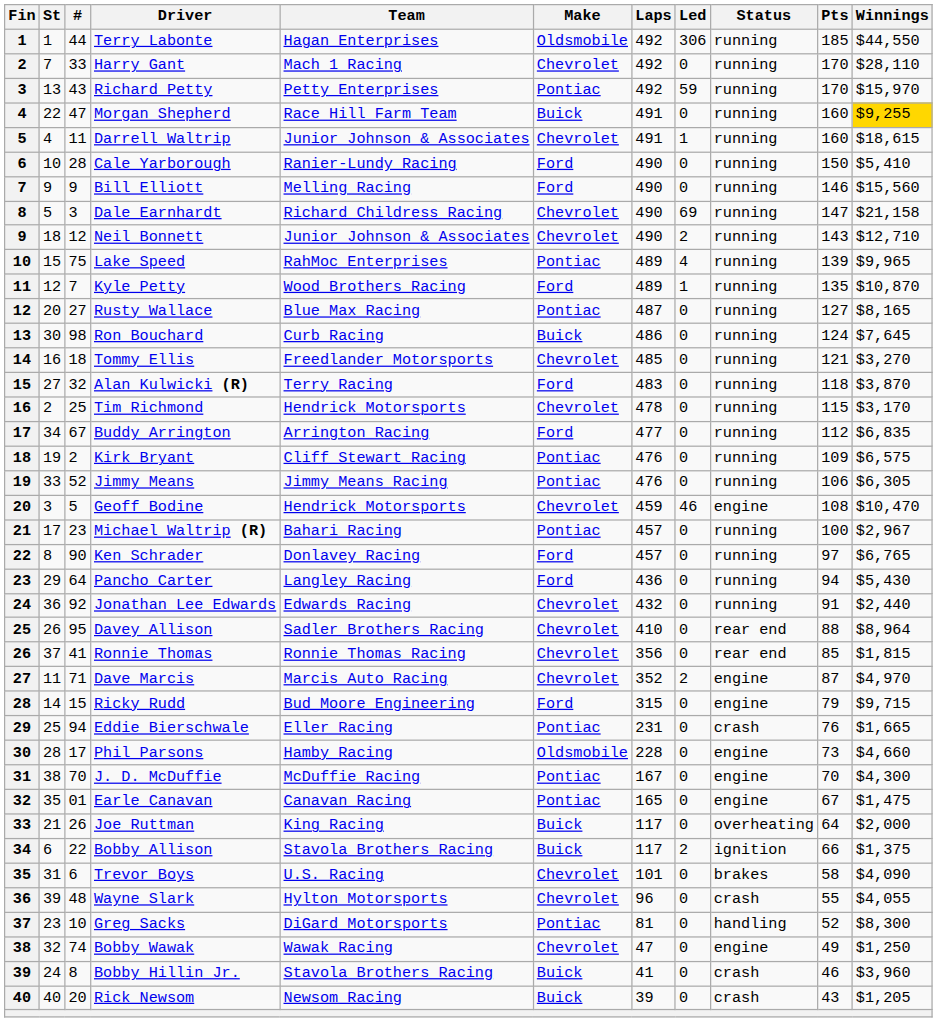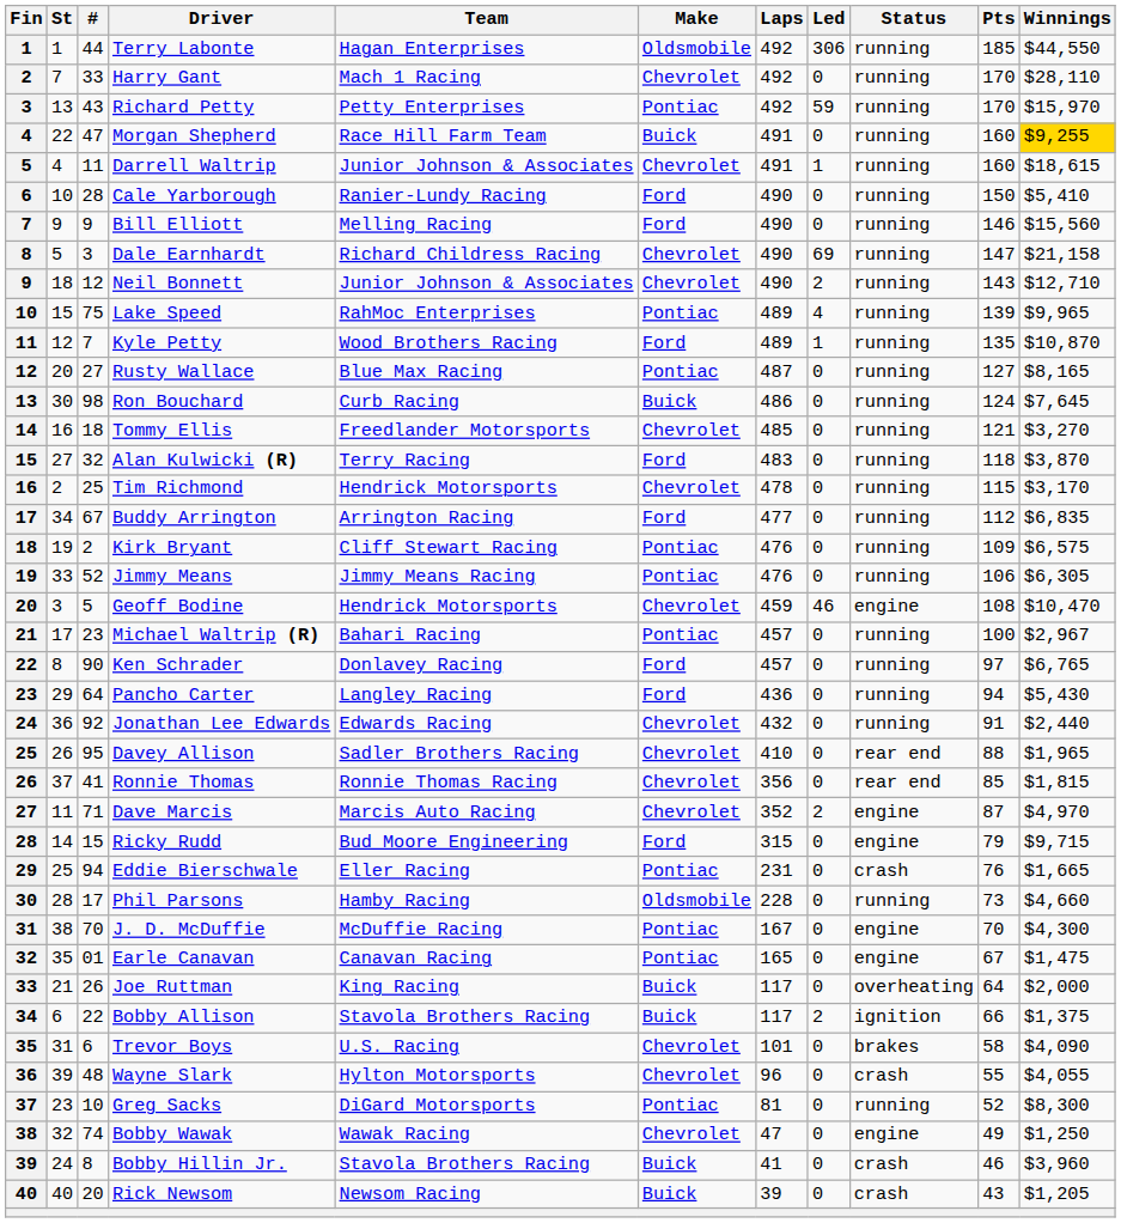 <table class="wikitable" style="font-size:95%">
 <tr>
 <th>Fin</th>
 <th>St</th>
 <th>#</th>
 <th>Driver</th>
 <th>Team</th>
 <th>Make</th>
 <th>Laps</th>
 <th>Led</th>
 <th>Status</th>
 <th>Pts</th>
 <th>Winnings</th>
 </tr>
 <tr>
 <th>1</th>
 <td>1</td>
 <td>44</td>
 <td><a href='#'>Terry Labonte</a></td>
 <td><a href='#'>Hagan Enterprises</a></td>
 <td><a href='#'>Oldsmobile</a></td>
 <td>492</td>
 <td>306</td>
 <td>running</td>
 <td>185</td>
 <td>$44,550</td>
 </tr>
 <tr>
 <th>2</th>
 <td>7</td>
 <td>33</td>
 <td><a href='#'>Harry Gant</a></td>
 <td><a href='#'>Mach 1 Racing</a></td>
 <td><a href='#'>Chevrolet</a></td>
 <td>492</td>
 <td>0</td>
 <td>running</td>
 <td>170</td>
 <td>$28,110</td>
 </tr>
 <tr>
 <th>3</th>
 <td>13</td>
 <td>43</td>
 <td><a href='#'>Richard Petty</a></td>
 <td><a href='#'>Petty Enterprises</a></td>
 <td><a href='#'>Pontiac</a></td>
 <td>492</td>
 <td>59</td>
 <td>running</td>
 <td>170</td>
 <td>$15,970</td>
 </tr>
 <tr>
 <th>4</th>
 <td>22</td>
 <td>47</td>
 <td><a href='#'>Morgan Shepherd</a></td>
 <td><a href='#'>Race Hill Farm Team</a></td>
 <td><a href='#'>Buick</a></td>
 <td>491</td>
 <td>0</td>
 <td>running</td>
 <td>160</td>
 <td style="background: gold;">$9,255</td>
 </tr>
 <tr>
 <th>5</th>
 <td>4</td>
 <td>11</td>
 <td><a href='#'>Darrell Waltrip</a></td>
 <td><a href='#'>Junior Johnson & Associates</a></td>
 <td><a href='#'>Chevrolet</a></td>
 <td>491</td>
 <td>1</td>
 <td>running</td>
 <td>160</td>
 <td>$18,615</td>
 </tr>
 <tr>
 <th>6</th>
 <td>10</td>
 <td>28</td>
 <td><a href='#'>Cale Yarborough</a></td>
 <td><a href='#'>Ranier-Lundy Racing</a></td>
 <td><a href='#'>Ford</a></td>
 <td>490</td>
 <td>0</td>
 <td>running</td>
 <td>150</td>
 <td>$5,410</td>
 </tr>
 <tr>
 <th>7</th>
 <td>9</td>
 <td>9</td>
 <td><a href='#'>Bill Elliott</a></td>
 <td><a href='#'>Melling Racing</a></td>
 <td><a href='#'>Ford</a></td>
 <td>490</td>
 <td>0</td>
 <td>running</td>
 <td>146</td>
 <td>$15,560</td>
 </tr>
 <tr>
 <th>8</th>
 <td>5</td>
 <td>3</td>
 <td><a href='#'>Dale Earnhardt</a></td>
 <td><a href='#'>Richard Childress Racing</a></td>
 <td><a href='#'>Chevrolet</a></td>
 <td>490</td>
 <td>69</td>
 <td>running</td>
 <td>147</td>
 <td>$21,158</td>
 </tr>
 <tr>
 <th>9</th>
 <td>18</td>
 <td>12</td>
 <td><a href='#'>Neil Bonnett</a></td>
 <td><a href='#'>Junior Johnson & Associates</a></td>
 <td><a href='#'>Chevrolet</a></td>
 <td>490</td>
 <td>2</td>
 <td>running</td>
 <td>143</td>
 <td>$12,710</td>
 </tr>
 <tr>
 <th>10</th>
 <td>15</td>
 <td>75</td>
 <td><a href='#'>Lake Speed</a></td>
 <td><a href='#'>RahMoc Enterprises</a></td>
 <td><a href='#'>Pontiac</a></td>
 <td>489</td>
 <td>4</td>
 <td>running</td>
 <td>139</td>
 <td>$9,965</td>
 </tr>
 <tr>
 <th>11</th>
 <td>12</td>
 <td>7</td>
 <td><a href='#'>Kyle Petty</a></td>
 <td><a href='#'>Wood Brothers Racing</a></td>
 <td><a href='#'>Ford</a></td>
 <td>489</td>
 <td>1</td>
 <td>running</td>
 <td>135</td>
 <td>$10,870</td>
 </tr>
 <tr>
 <th>12</th>
 <td>20</td>
 <td>27</td>
 <td><a href='#'>Rusty Wallace</a></td>
 <td><a href='#'>Blue Max Racing</a></td>
 <td><a href='#'>Pontiac</a></td>
 <td>487</td>
 <td>0</td>
 <td>running</td>
 <td>127</td>
 <td>$8,165</td>
 </tr>
 <tr>
 <th>13</th>
 <td>30</td>
 <td>98</td>
 <td><a href='#'>Ron Bouchard</a></td>
 <td><a href='#'>Curb Racing</a></td>
 <td><a href='#'>Buick</a></td>
 <td>486</td>
 <td>0</td>
 <td>running</td>
 <td>124</td>
 <td>$7,645</td>
 </tr>
 <tr>
 <th>14</th>
 <td>16</td>
 <td>18</td>
 <td><a href='#'>Tommy Ellis</a></td>
 <td><a href='#'>Freedlander Motorsports</a></td>
 <td><a href='#'>Chevrolet</a></td>
 <td>485</td>
 <td>0</td>
 <td>running</td>
 <td>121</td>
 <td>$3,270</td>
 </tr>
 <tr>
 <th>15</th>
 <td>27</td>
 <td>32</td>
 <td><a href='#'>Alan Kulwicki</a> <strong>(R)</strong></td>
 <td><a href='#'>Terry Racing</a></td>
 <td><a href='#'>Ford</a></td>
 <td>483</td>
 <td>0</td>
 <td>running</td>
 <td>118</td>
 <td>$3,870</td>
 </tr>
 <tr>
 <th>16</th>
 <td>2</td>
 <td>25</td>
 <td><a href='#'>Tim Richmond</a></td>
 <td><a href='#'>Hendrick Motorsports</a></td>
 <td><a href='#'>Chevrolet</a></td>
 <td>478</td>
 <td>0</td>
 <td>running</td>
 <td>115</td>
 <td>$3,170</td>
 </tr>
 <tr>
 <th>17</th>
 <td>34</td>
 <td>67</td>
 <td><a href='#'>Buddy Arrington</a></td>
 <td><a href='#'>Arrington Racing</a></td>
 <td><a href='#'>Ford</a></td>
 <td>477</td>
 <td>0</td>
 <td>running</td>
 <td>112</td>
 <td>$6,835</td>
 </tr>
 <tr>
 <th>18</th>
 <td>19</td>
 <td>2</td>
 <td><a href='#'>Kirk Bryant</a></td>
 <td><a href='#'>Cliff Stewart Racing</a></td>
 <td><a href='#'>Pontiac</a></td>
 <td>476</td>
 <td>0</td>
 <td>running</td>
 <td>109</td>
 <td>$6,575</td>
 </tr>
 <tr>
 <th>19</th>
 <td>33</td>
 <td>52</td>
 <td><a href='#'>Jimmy Means</a></td>
 <td><a href='#'>Jimmy Means Racing</a></td>
 <td><a href='#'>Pontiac</a></td>
 <td>476</td>
 <td>0</td>
 <td>running</td>
 <td>106</td>
 <td>$6,305</td>
 </tr>
 <tr>
 <th>20</th>
 <td>3</td>
 <td>5</td>
 <td><a href='#'>Geoff Bodine</a></td>
 <td><a href='#'>Hendrick Motorsports</a></td>
 <td><a href='#'>Chevrolet</a></td>
 <td>459</td>
 <td>46</td>
 <td>engine</td>
 <td>108</td>
 <td>$10,470</td>
 </tr>
 <tr>
 <th>21</th>
 <td>17</td>
 <td>23</td>
 <td><a href='#'>Michael Waltrip</a> <strong>(R)</strong></td>
 <td><a href='#'>Bahari Racing</a></td>
 <td><a href='#'>Pontiac</a></td>
 <td>457</td>
 <td>0</td>
 <td>running</td>
 <td>100</td>
 <td>$2,967</td>
 </tr>
 <tr>
 <th>22</th>
 <td>8</td>
 <td>90</td>
 <td><a href='#'>Ken Schrader</a></td>
 <td><a href='#'>Donlavey Racing</a></td>
 <td><a href='#'>Ford</a></td>
 <td>457</td>
 <td>0</td>
 <td>running</td>
 <td>97</td>
 <td>$6,765</td>
 </tr>
 <tr>
 <th>23</th>
 <td>29</td>
 <td>64</td>
 <td><a href='#'>Pancho Carter</a></td>
 <td><a href='#'>Langley Racing</a></td>
 <td><a href='#'>Ford</a></td>
 <td>436</td>
 <td>0</td>
 <td>running</td>
 <td>94</td>
 <td>$5,430</td>
 </tr>
 <tr>
 <th>24</th>
 <td>36</td>
 <td>92</td>
 <td><a href='#'>Jonathan Lee Edwards</a></td>
 <td><a href='#'>Edwards Racing</a></td>
 <td><a href='#'>Chevrolet</a></td>
 <td>432</td>
 <td>0</td>
 <td>running</td>
 <td>91</td>
 <td>$2,440</td>
 </tr>
 <tr>
 <th>25</th>
 <td>26</td>
 <td>95</td>
 <td><a href='#'>Davey Allison</a></td>
 <td><a href='#'>Sadler Brothers Racing</a></td>
 <td><a href='#'>Chevrolet</a></td>
 <td>410</td>
 <td>0</td>
 <td>rear end</td>
 <td>88</td>
-<td>$8,964</td>
+<td>$1,965</td>
 </tr>
 <tr>
 <th>26</th>
 <td>37</td>
 <td>41</td>
 <td><a href='#'>Ronnie Thomas</a></td>
 <td><a href='#'>Ronnie Thomas Racing</a></td>
 <td><a href='#'>Chevrolet</a></td>
 <td>356</td>
 <td>0</td>
 <td>rear end</td>
 <td>85</td>
 <td>$1,815</td>
 </tr>
 <tr>
 <th>27</th>
 <td>11</td>
 <td>71</td>
 <td><a href='#'>Dave Marcis</a></td>
 <td><a href='#'>Marcis Auto Racing</a></td>
 <td><a href='#'>Chevrolet</a></td>
 <td>352</td>
 <td>2</td>
 <td>engine</td>
 <td>87</td>
 <td>$4,970</td>
 </tr>
 <tr>
 <th>28</th>
 <td>14</td>
 <td>15</td>
 <td><a href='#'>Ricky Rudd</a></td>
 <td><a href='#'>Bud Moore Engineering</a></td>
 <td><a href='#'>Ford</a></td>
 <td>315</td>
 <td>0</td>
 <td>engine</td>
 <td>79</td>
 <td>$9,715</td>
 </tr>
 <tr>
 <th>29</th>
 <td>25</td>
 <td>94</td>
 <td><a href='#'>Eddie Bierschwale</a></td>
 <td><a href='#'>Eller Racing</a></td>
 <td><a href='#'>Pontiac</a></td>
 <td>231</td>
 <td>0</td>
 <td>crash</td>
 <td>76</td>
 <td>$1,665</td>
 </tr>
 <tr>
 <th>30</th>
 <td>28</td>
 <td>17</td>
 <td><a href='#'>Phil Parsons</a></td>
 <td><a href='#'>Hamby Racing</a></td>
 <td><a href='#'>Oldsmobile</a></td>
 <td>228</td>
 <td>0</td>
-<td>engine</td>
+<td>running</td>
 <td>73</td>
 <td>$4,660</td>
 </tr>
 <tr>
 <th>31</th>
 <td>38</td>
 <td>70</td>
 <td><a href='#'>J. D. McDuffie</a></td>
 <td><a href='#'>McDuffie Racing</a></td>
 <td><a href='#'>Pontiac</a></td>
 <td>167</td>
 <td>0</td>
 <td>engine</td>
 <td>70</td>
 <td>$4,300</td>
 </tr>
 <tr>
 <th>32</th>
 <td>35</td>
 <td>01</td>
 <td><a href='#'>Earle Canavan</a></td>
 <td><a href='#'>Canavan Racing</a></td>
 <td><a href='#'>Pontiac</a></td>
 <td>165</td>
 <td>0</td>
 <td>engine</td>
 <td>67</td>
 <td>$1,475</td>
 </tr>
 <tr>
 <th>33</th>
 <td>21</td>
 <td>26</td>
 <td><a href='#'>Joe Ruttman</a></td>
 <td><a href='#'>King Racing</a></td>
 <td><a href='#'>Buick</a></td>
 <td>117</td>
 <td>0</td>
 <td>overheating</td>
 <td>64</td>
 <td>$2,000</td>
 </tr>
 <tr>
 <th>34</th>
 <td>6</td>
 <td>22</td>
 <td><a href='#'>Bobby Allison</a></td>
 <td><a href='#'>Stavola Brothers Racing</a></td>
 <td><a href='#'>Buick</a></td>
 <td>117</td>
 <td>2</td>
 <td>ignition</td>
 <td>66</td>
 <td>$1,375</td>
 </tr>
 <tr>
 <th>35</th>
 <td>31</td>
 <td>6</td>
 <td><a href='#'>Trevor Boys</a></td>
 <td><a href='#'>U.S. Racing</a></td>
 <td><a href='#'>Chevrolet</a></td>
 <td>101</td>
 <td>0</td>
 <td>brakes</td>
 <td>58</td>
 <td>$4,090</td>
 </tr>
 <tr>
 <th>36</th>
 <td>39</td>
 <td>48</td>
 <td><a href='#'>Wayne Slark</a></td>
 <td><a href='#'>Hylton Motorsports</a></td>
 <td><a href='#'>Chevrolet</a></td>
 <td>96</td>
 <td>0</td>
 <td>crash</td>
 <td>55</td>
 <td>$4,055</td>
 </tr>
 <tr>
 <th>37</th>
 <td>23</td>
 <td>10</td>
 <td><a href='#'>Greg Sacks</a></td>
 <td><a href='#'>DiGard Motorsports</a></td>
 <td><a href='#'>Pontiac</a></td>
 <td>81</td>
 <td>0</td>
-<td>handling</td>
+<td>running</td>
 <td>52</td>
 <td>$8,300</td>
 </tr>
 <tr>
 <th>38</th>
 <td>32</td>
 <td>74</td>
 <td><a href='#'>Bobby Wawak</a></td>
 <td><a href='#'>Wawak Racing</a></td>
 <td><a href='#'>Chevrolet</a></td>
 <td>47</td>
 <td>0</td>
 <td>engine</td>
 <td>49</td>
 <td>$1,250</td>
 </tr>
 <tr>
 <th>39</th>
 <td>24</td>
 <td>8</td>
 <td><a href='#'>Bobby Hillin Jr.</a></td>
 <td><a href='#'>Stavola Brothers Racing</a></td>
 <td><a href='#'>Buick</a></td>
 <td>41</td>
 <td>0</td>
 <td>crash</td>
 <td>46</td>
 <td>$3,960</td>
 </tr>
 <tr>
 <th>40</th>
 <td>40</td>
 <td>20</td>
 <td><a href='#'>Rick Newsom</a></td>
 <td><a href='#'>Newsom Racing</a></td>
 <td><a href='#'>Buick</a></td>
 <td>39</td>
 <td>0</td>
 <td>crash</td>
 <td>43</td>
 <td>$1,205</td>
 </tr>
 <tr>
 <th colspan="11"></th>
 </tr>
 </table>
